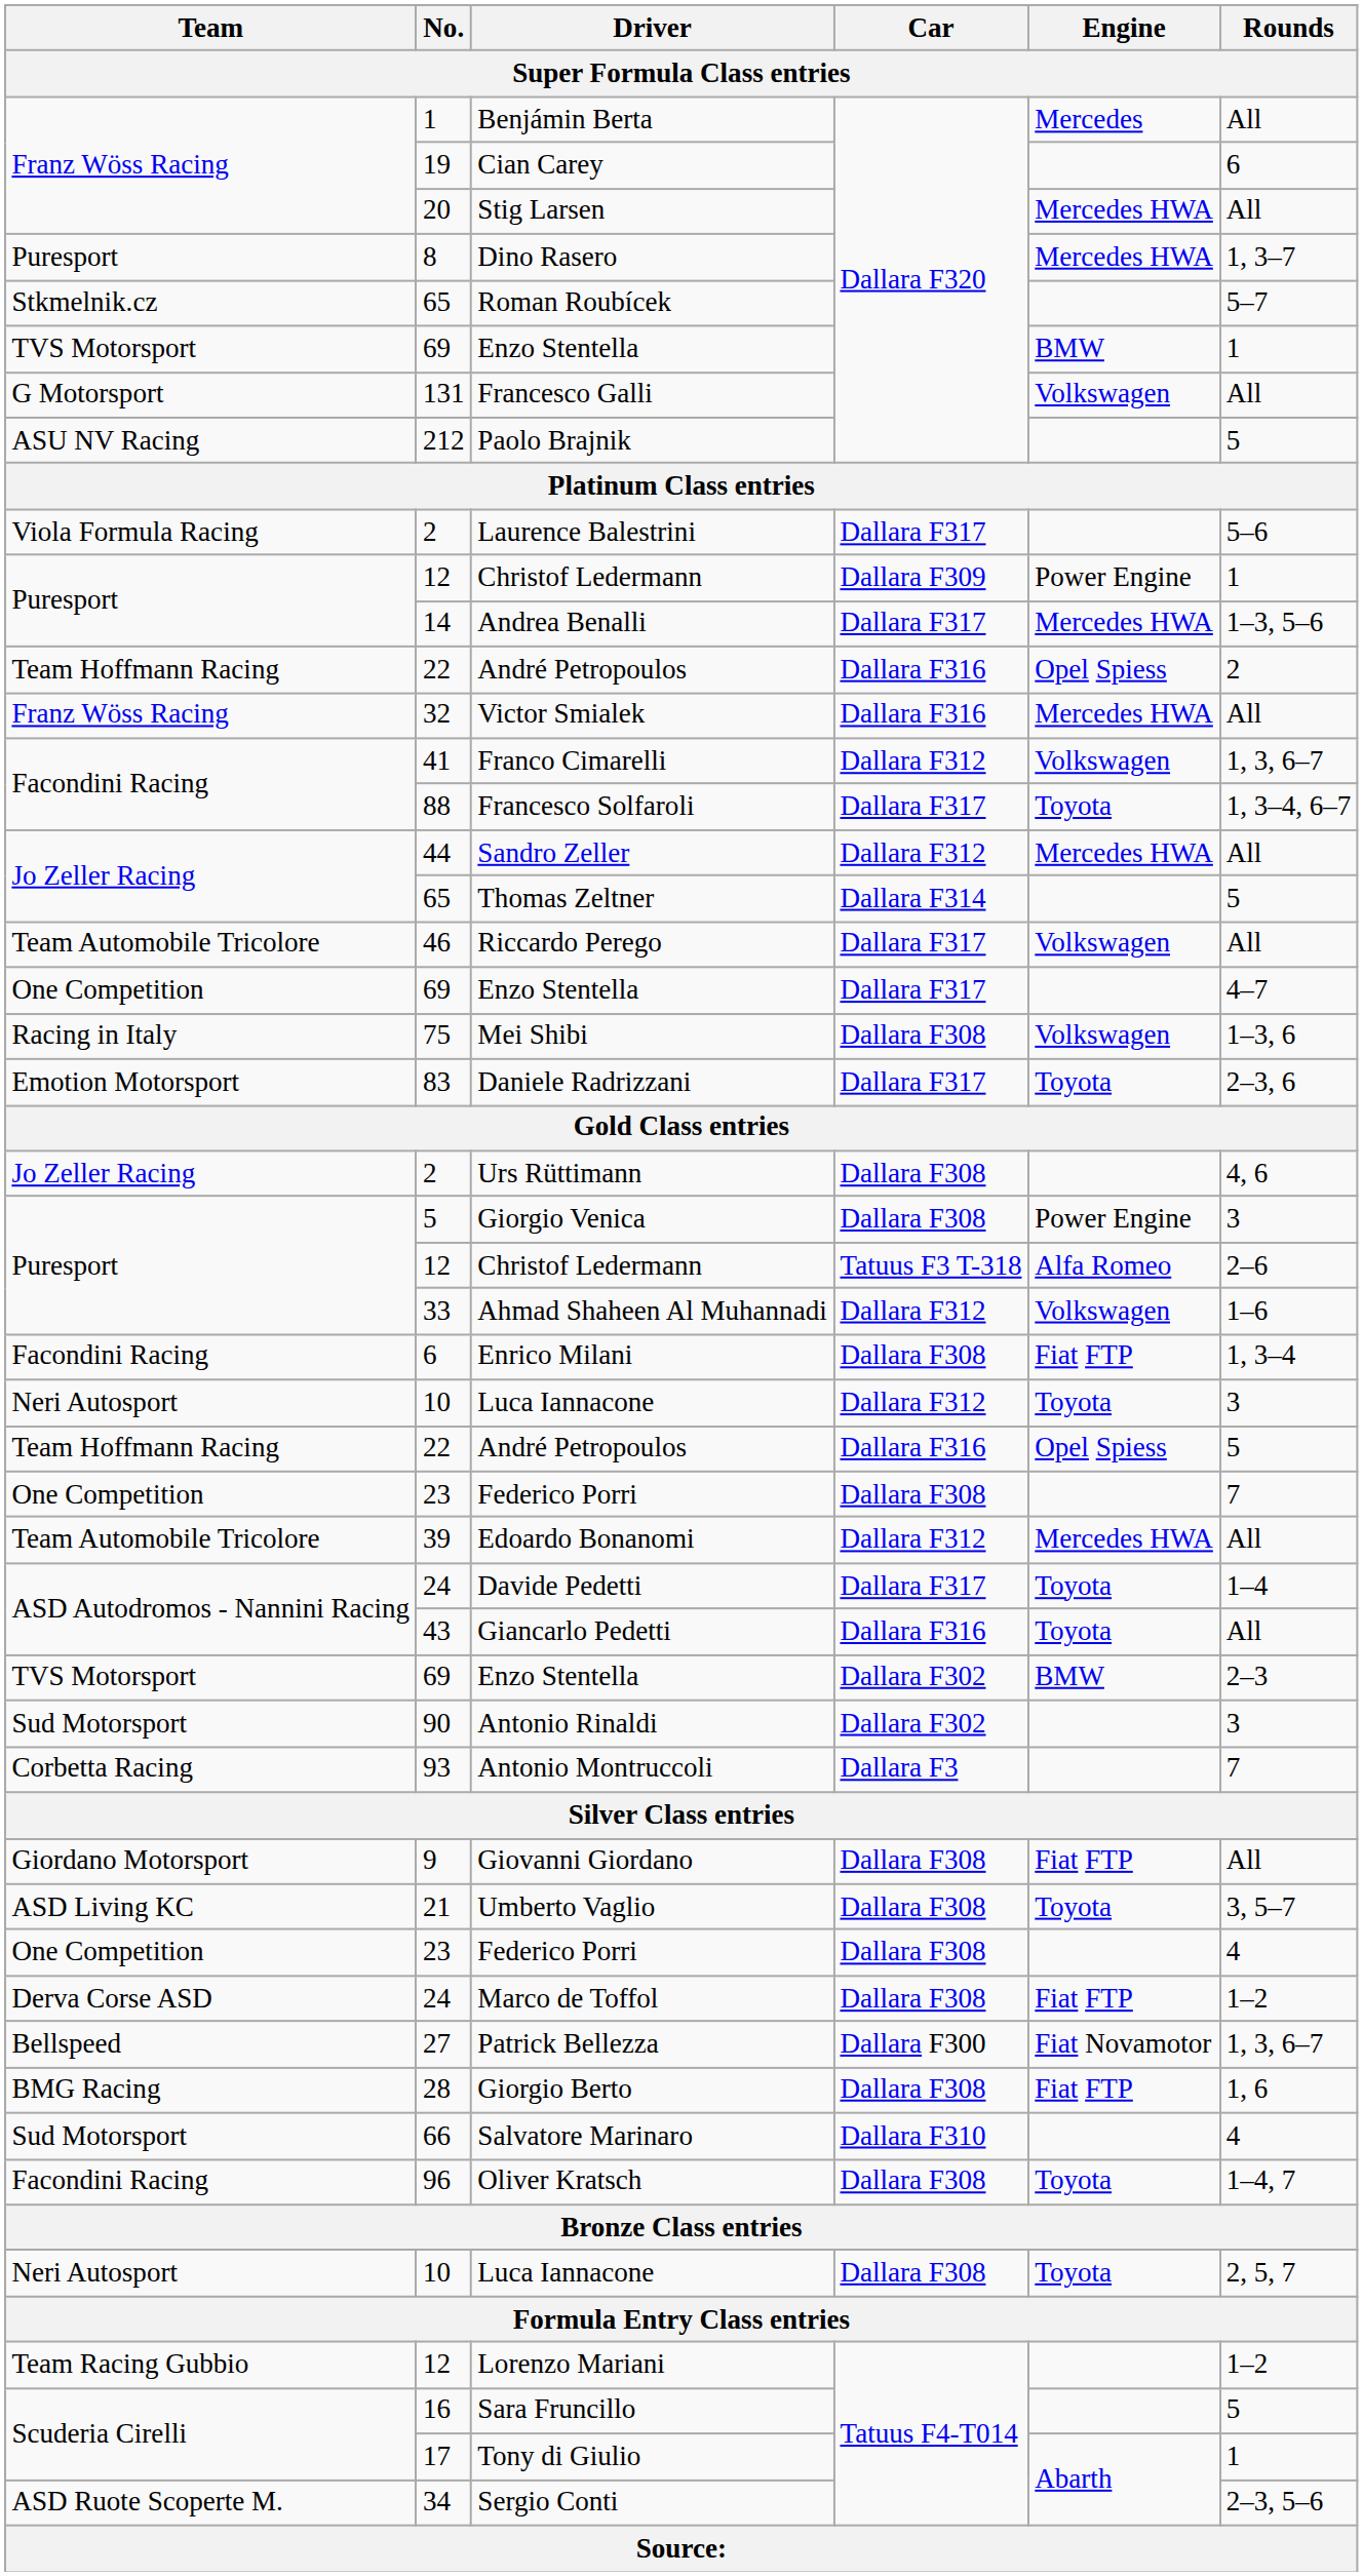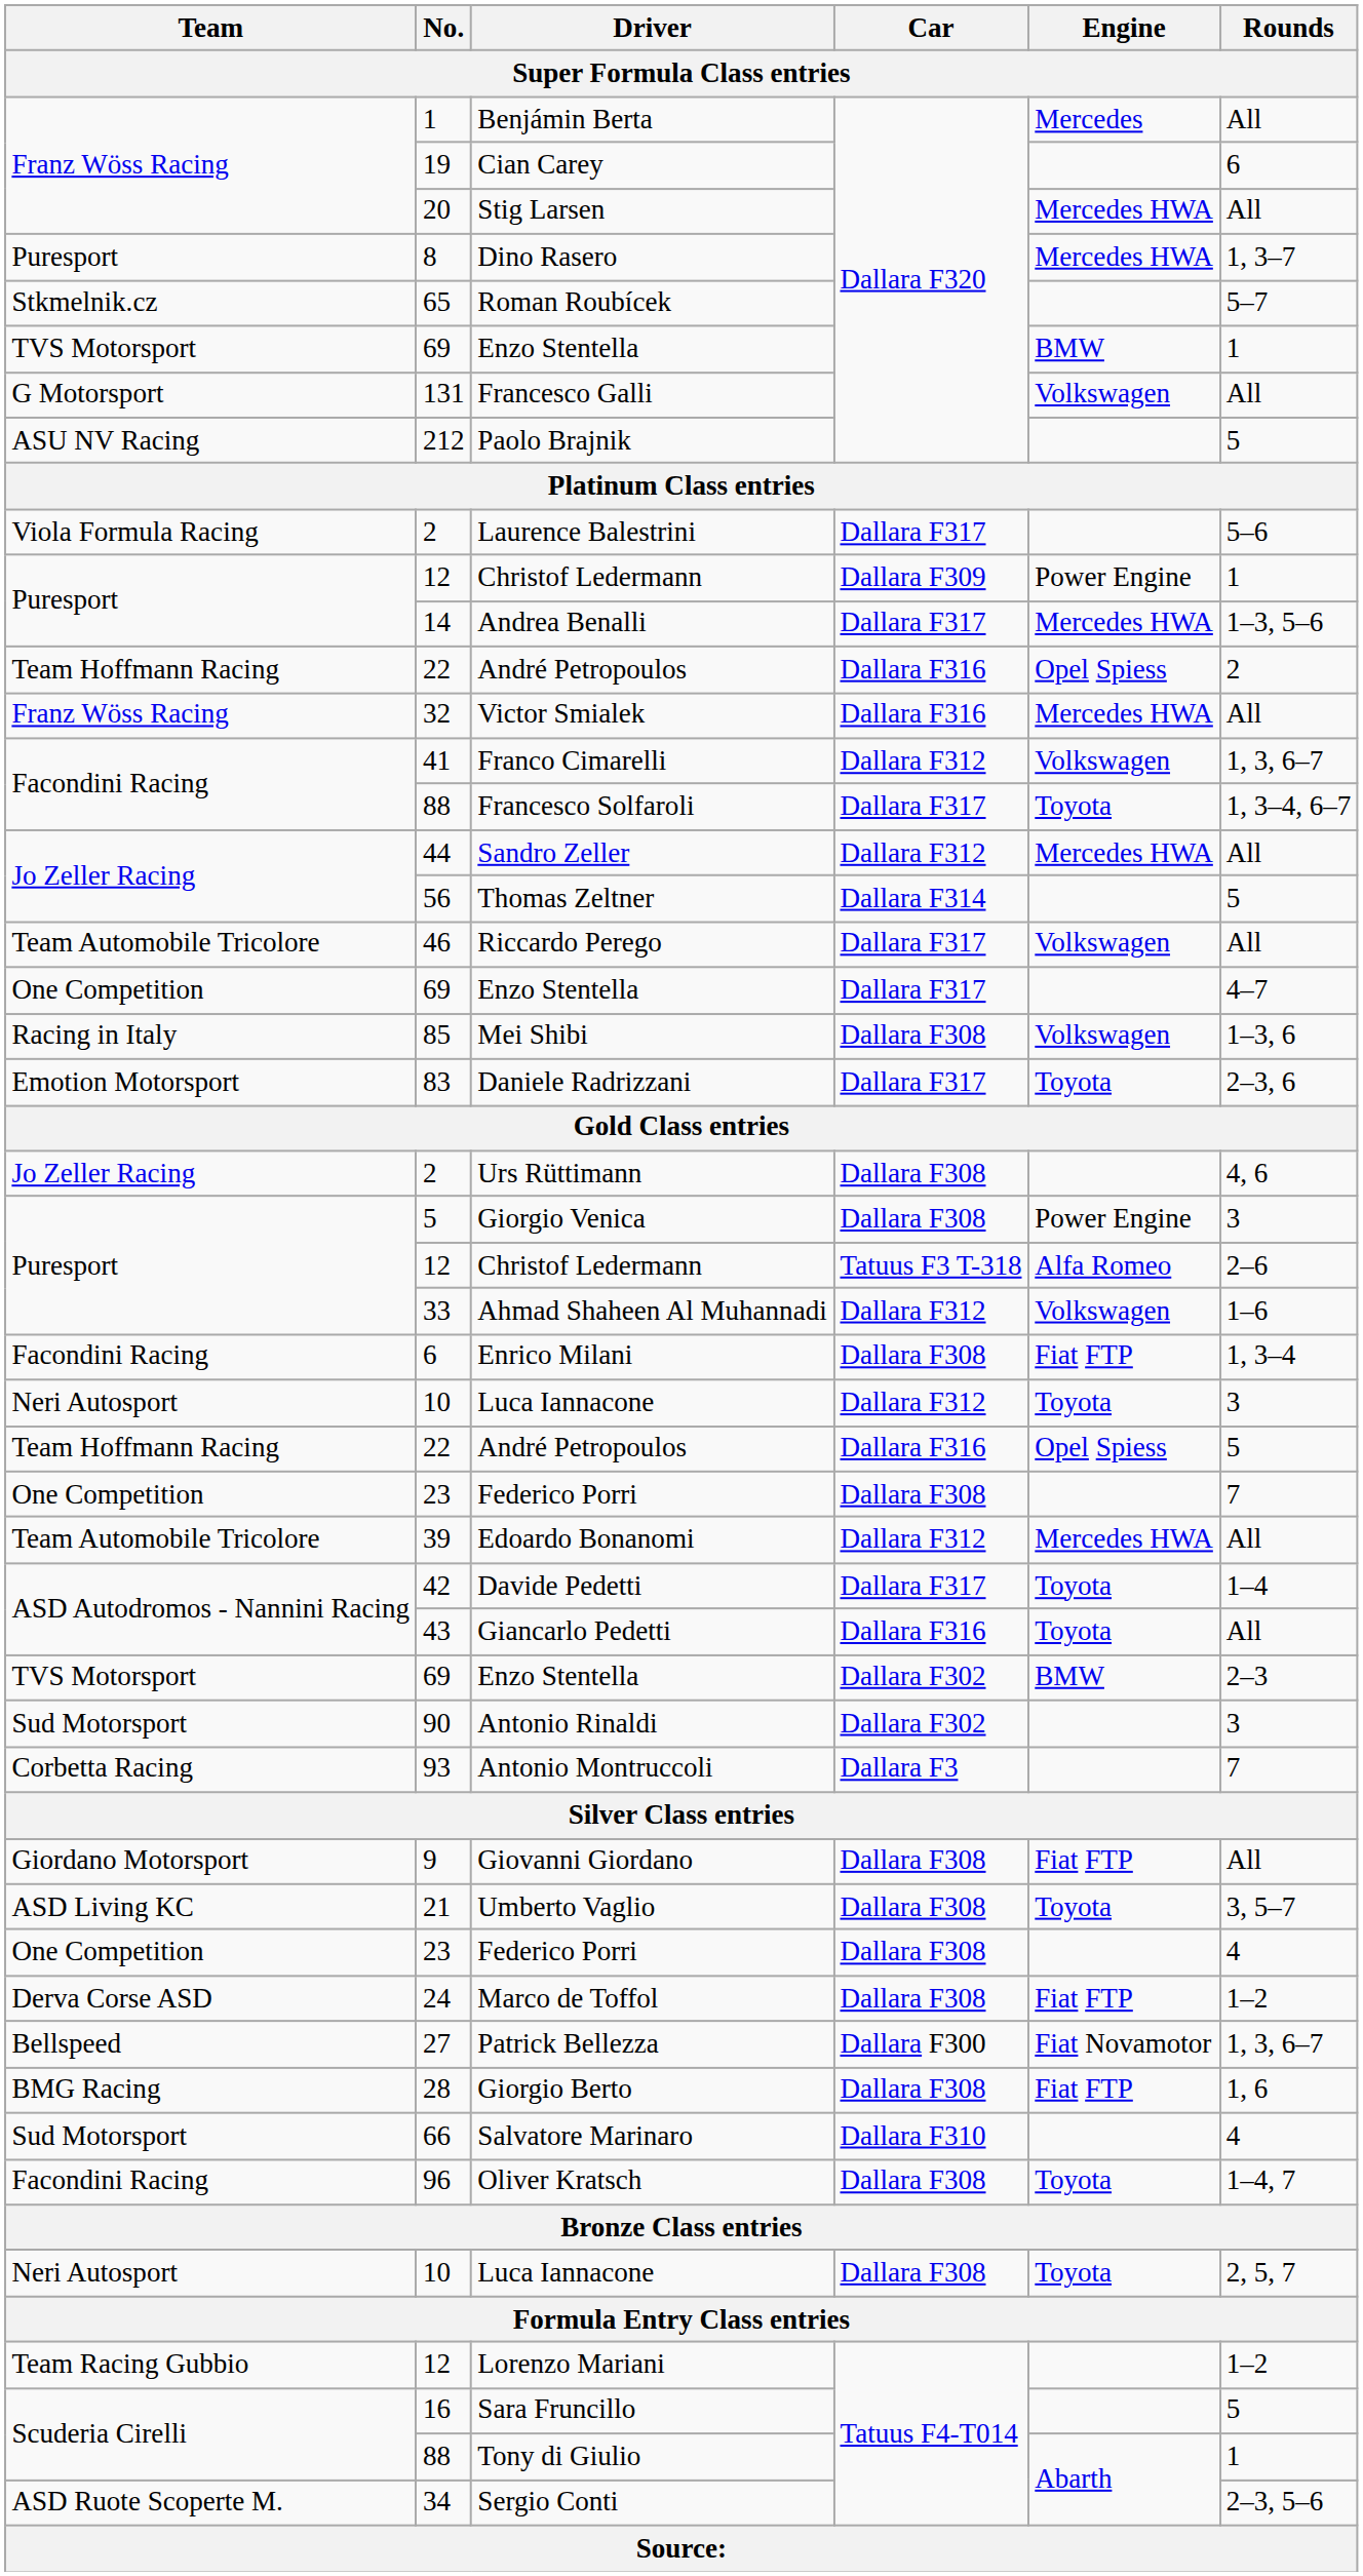 <table class="wikitable" style="font-size:85%">
 <tr>
 <th>Team</th>
 <th>No.</th>
 <th>Driver</th>
 <th>Car</th>
 <th>Engine</th>
 <th>Rounds</th>
 </tr>
 <tr>
 <th colspan="6">Super Formula Class entries</th>
 </tr>
 <tr>
 <td rowspan="3"> <a href='#'>Franz Wöss Racing</a></td>
 <td>1</td>
 <td> Benjámin Berta</td>
 <td rowspan="8"><a href='#'>Dallara F320</a></td>
 <td><a href='#'>Mercedes</a></td>
 <td>All</td>
 </tr>
 <tr>
 <td>19</td>
 <td> Cian Carey</td>
 <td></td>
 <td>6</td>
 </tr>
 <tr>
 <td>20</td>
 <td> Stig Larsen</td>
 <td><a href='#'>Mercedes HWA</a></td>
 <td>All</td>
 </tr>
 <tr>
 <td> Puresport</td>
 <td>8</td>
 <td> Dino Rasero</td>
 <td><a href='#'>Mercedes HWA</a></td>
 <td>1, 3–7</td>
 </tr>
 <tr>
 <td> Stkmelnik.cz</td>
 <td>65</td>
 <td> Roman Roubícek</td>
 <td></td>
 <td>5–7</td>
 </tr>
 <tr>
 <td> TVS Motorsport</td>
 <td>69</td>
 <td> Enzo Stentella</td>
 <td><a href='#'>BMW</a></td>
 <td>1</td>
 </tr>
 <tr>
 <td> G Motorsport</td>
 <td>131</td>
 <td> Francesco Galli</td>
 <td><a href='#'>Volkswagen</a></td>
 <td>All</td>
 </tr>
 <tr>
 <td> ASU NV Racing</td>
 <td>212</td>
 <td> Paolo Brajnik</td>
 <td></td>
 <td>5</td>
 </tr>
 <tr>
 <th colspan="6">Platinum Class entries</th>
 </tr>
 <tr>
 <td> Viola Formula Racing</td>
 <td>2</td>
 <td> Laurence Balestrini</td>
 <td><a href='#'>Dallara F317</a></td>
 <td></td>
 <td>5–6</td>
 </tr>
 <tr>
 <td rowspan="2"> Puresport</td>
 <td>12</td>
 <td> Christof Ledermann</td>
 <td><a href='#'>Dallara F309</a></td>
 <td>Power Engine</td>
 <td>1</td>
 </tr>
 <tr>
 <td>14</td>
 <td> Andrea Benalli</td>
 <td><a href='#'>Dallara F317</a></td>
 <td><a href='#'>Mercedes HWA</a></td>
 <td>1–3, 5–6</td>
 </tr>
 <tr>
 <td> Team Hoffmann Racing</td>
 <td>22</td>
 <td> André Petropoulos</td>
 <td><a href='#'>Dallara F316</a></td>
 <td><a href='#'>Opel</a> <a href='#'>Spiess</a></td>
 <td>2</td>
 </tr>
 <tr>
 <td> <a href='#'>Franz Wöss Racing</a></td>
 <td>32</td>
 <td> Victor Smialek</td>
 <td><a href='#'>Dallara F316</a></td>
 <td><a href='#'>Mercedes HWA</a></td>
 <td>All</td>
 </tr>
 <tr>
 <td rowspan="2"> Facondini Racing</td>
 <td>41</td>
 <td> Franco Cimarelli</td>
 <td><a href='#'>Dallara F312</a></td>
 <td><a href='#'>Volkswagen</a></td>
 <td>1, 3, 6–7</td>
 </tr>
 <tr>
 <td>88</td>
 <td> Francesco Solfaroli</td>
 <td><a href='#'>Dallara F317</a></td>
 <td><a href='#'>Toyota</a></td>
 <td>1, 3–4, 6–7</td>
 </tr>
 <tr>
 <td rowspan="2"> <a href='#'>Jo Zeller Racing</a></td>
 <td>44</td>
 <td> <a href='#'>Sandro Zeller</a></td>
 <td><a href='#'>Dallara F312</a></td>
 <td><a href='#'>Mercedes HWA</a></td>
 <td>All</td>
 </tr>
 <tr>
-<td>65</td>
+<td>56</td>
 <td> Thomas Zeltner</td>
 <td><a href='#'>Dallara F314</a></td>
 <td></td>
 <td>5</td>
 </tr>
 <tr>
 <td> Team Automobile Tricolore</td>
 <td>46</td>
 <td> Riccardo Perego</td>
 <td><a href='#'>Dallara F317</a></td>
 <td><a href='#'>Volkswagen</a></td>
 <td>All</td>
 </tr>
 <tr>
 <td> One Competition</td>
 <td>69</td>
 <td> Enzo Stentella</td>
 <td><a href='#'>Dallara F317</a></td>
 <td></td>
 <td>4–7</td>
 </tr>
 <tr>
 <td> Racing in Italy</td>
-<td>75</td>
+<td>85</td>
 <td> Mei Shibi</td>
 <td><a href='#'>Dallara F308</a></td>
 <td><a href='#'>Volkswagen</a></td>
 <td>1–3, 6</td>
 </tr>
 <tr>
 <td> Emotion Motorsport</td>
 <td>83</td>
 <td> Daniele Radrizzani</td>
 <td><a href='#'>Dallara F317</a></td>
 <td><a href='#'>Toyota</a></td>
 <td>2–3, 6</td>
 </tr>
 <tr>
 <th colspan="6">Gold Class entries</th>
 </tr>
 <tr>
 <td> <a href='#'>Jo Zeller Racing</a></td>
 <td>2</td>
 <td> Urs Rüttimann</td>
 <td><a href='#'>Dallara F308</a></td>
 <td></td>
 <td>4, 6</td>
 </tr>
 <tr>
 <td rowspan="3"> Puresport</td>
 <td>5</td>
 <td> Giorgio Venica</td>
 <td><a href='#'>Dallara F308</a></td>
 <td>Power Engine</td>
 <td>3</td>
 </tr>
 <tr>
 <td>12</td>
 <td> Christof Ledermann</td>
 <td><a href='#'>Tatuus F3 T-318</a></td>
 <td><a href='#'>Alfa Romeo</a></td>
 <td>2–6</td>
 </tr>
 <tr>
 <td>33</td>
 <td> Ahmad Shaheen Al Muhannadi</td>
 <td><a href='#'>Dallara F312</a></td>
 <td><a href='#'>Volkswagen</a></td>
 <td>1–6</td>
 </tr>
 <tr>
 <td> Facondini Racing</td>
 <td>6</td>
 <td> Enrico Milani</td>
 <td><a href='#'>Dallara F308</a></td>
 <td><a href='#'>Fiat</a> <a href='#'>FTP</a></td>
 <td>1, 3–4</td>
 </tr>
 <tr>
 <td> Neri Autosport</td>
 <td>10</td>
 <td> Luca Iannacone</td>
 <td><a href='#'>Dallara F312</a></td>
 <td><a href='#'>Toyota</a></td>
 <td>3</td>
 </tr>
 <tr>
 <td> Team Hoffmann Racing</td>
 <td>22</td>
 <td> André Petropoulos</td>
 <td><a href='#'>Dallara F316</a></td>
 <td><a href='#'>Opel</a> <a href='#'>Spiess</a></td>
 <td>5</td>
 </tr>
 <tr>
 <td> One Competition</td>
 <td>23</td>
 <td> Federico Porri</td>
 <td><a href='#'>Dallara F308</a></td>
 <td></td>
 <td>7</td>
 </tr>
 <tr>
 <td> Team Automobile Tricolore</td>
 <td>39</td>
 <td> Edoardo Bonanomi</td>
 <td><a href='#'>Dallara F312</a></td>
 <td><a href='#'>Mercedes HWA</a></td>
 <td>All</td>
 </tr>
 <tr>
 <td rowspan="2"> ASD Autodromos - Nannini Racing</td>
-<td>24</td>
+<td>42</td>
 <td> Davide Pedetti</td>
 <td><a href='#'>Dallara F317</a></td>
 <td><a href='#'>Toyota</a></td>
 <td>1–4</td>
 </tr>
 <tr>
 <td>43</td>
 <td> Giancarlo Pedetti</td>
 <td><a href='#'>Dallara F316</a></td>
 <td><a href='#'>Toyota</a></td>
 <td>All</td>
 </tr>
 <tr>
 <td> TVS Motorsport</td>
 <td>69</td>
 <td> Enzo Stentella</td>
 <td><a href='#'>Dallara F302</a></td>
 <td><a href='#'>BMW</a></td>
 <td>2–3</td>
 </tr>
 <tr>
 <td> Sud Motorsport</td>
 <td>90</td>
 <td> Antonio Rinaldi</td>
 <td><a href='#'>Dallara F302</a></td>
 <td></td>
 <td>3</td>
 </tr>
 <tr>
 <td> Corbetta Racing</td>
 <td>93</td>
 <td> Antonio Montruccoli</td>
 <td><a href='#'>Dallara F3</a></td>
 <td></td>
 <td>7</td>
 </tr>
 <tr>
 <th colspan="6">Silver Class entries</th>
 </tr>
 <tr>
 <td> Giordano Motorsport</td>
 <td>9</td>
 <td> Giovanni Giordano</td>
 <td><a href='#'>Dallara F308</a></td>
 <td><a href='#'>Fiat</a> <a href='#'>FTP</a></td>
 <td>All</td>
 </tr>
 <tr>
 <td> ASD Living KC</td>
 <td>21</td>
 <td> Umberto Vaglio</td>
 <td><a href='#'>Dallara F308</a></td>
 <td><a href='#'>Toyota</a></td>
 <td>3, 5–7</td>
 </tr>
 <tr>
 <td> One Competition</td>
 <td>23</td>
 <td> Federico Porri</td>
 <td><a href='#'>Dallara F308</a></td>
 <td></td>
 <td>4</td>
 </tr>
 <tr>
 <td> Derva Corse ASD</td>
 <td>24</td>
 <td> Marco de Toffol</td>
 <td><a href='#'>Dallara F308</a></td>
 <td><a href='#'>Fiat</a> <a href='#'>FTP</a></td>
 <td>1–2</td>
 </tr>
 <tr>
 <td> Bellspeed</td>
 <td>27</td>
 <td> Patrick Bellezza</td>
 <td><a href='#'>Dallara</a> F300</td>
 <td><a href='#'>Fiat</a> Novamotor</td>
 <td>1, 3, 6–7</td>
 </tr>
 <tr>
 <td> BMG Racing</td>
 <td>28</td>
 <td> Giorgio Berto</td>
 <td><a href='#'>Dallara F308</a></td>
 <td><a href='#'>Fiat</a> <a href='#'>FTP</a></td>
 <td>1, 6</td>
 </tr>
 <tr>
 <td> Sud Motorsport</td>
 <td>66</td>
 <td> Salvatore Marinaro</td>
 <td><a href='#'>Dallara F310</a></td>
 <td></td>
 <td>4</td>
 </tr>
 <tr>
 <td> Facondini Racing</td>
 <td>96</td>
 <td> Oliver Kratsch</td>
 <td><a href='#'>Dallara F308</a></td>
 <td><a href='#'>Toyota</a></td>
 <td>1–4, 7</td>
 </tr>
 <tr>
 <th colspan="6">Bronze Class entries</th>
 </tr>
 <tr>
 <td> Neri Autosport</td>
 <td>10</td>
 <td> Luca Iannacone</td>
 <td><a href='#'>Dallara F308</a></td>
 <td><a href='#'>Toyota</a></td>
 <td>2, 5, 7</td>
 </tr>
 <tr>
 <th colspan="6">Formula Entry Class entries</th>
 </tr>
 <tr>
 <td> Team Racing Gubbio</td>
 <td>12</td>
 <td> Lorenzo Mariani</td>
 <td rowspan="4"><a href='#'>Tatuus F4-T014</a></td>
 <td></td>
 <td>1–2</td>
 </tr>
 <tr>
 <td rowspan="2"> Scuderia Cirelli</td>
 <td>16</td>
 <td> Sara Fruncillo</td>
 <td></td>
 <td>5</td>
 </tr>
 <tr>
-<td>17</td>
+<td>88</td>
 <td> Tony di Giulio</td>
 <td rowspan="2"><a href='#'>Abarth</a></td>
 <td>1</td>
 </tr>
 <tr>
 <td> ASD Ruote Scoperte M.</td>
 <td>34</td>
 <td> Sergio Conti</td>
 <td>2–3, 5–6</td>
 </tr>
 <tr>
 <th colspan="6">Source: </th>
 </tr>
 </table>
